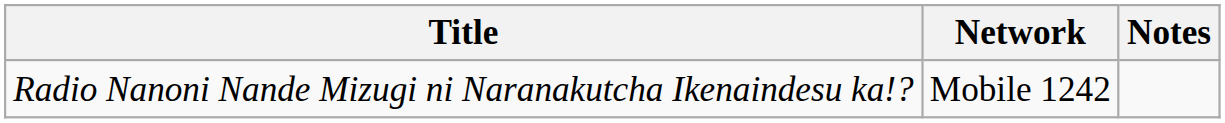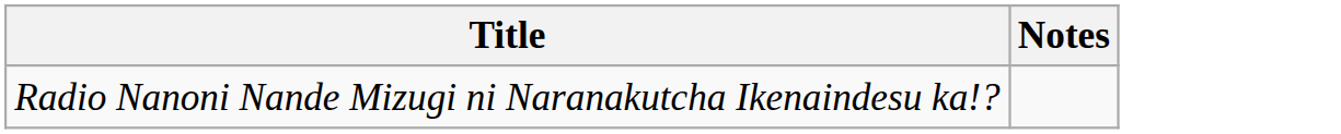 <table class="wikitable">
 <tr>
 <th>Title</th>
-<th>Network</th>
 <th>Notes</th>
 </tr>
 <tr>
 <td><em>Radio Nanoni Nande Mizugi ni Naranakutcha Ikenaindesu ka!?</em></td>
-<td>Mobile 1242</td>
 <td></td>
 </tr>
 </table>
